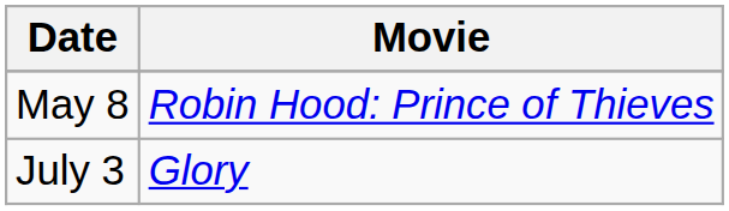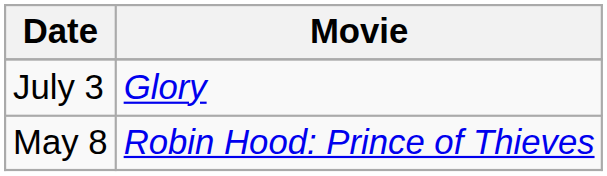 <table class="wikitable plainrowheaders">
 <tr>
 <th scope="col">Date</th>
 <th scope="col">Movie</th>
 </tr>
 <tr>
 </tr>
 <tr>
+<td>July 3</td>
+<td><em><a href='#'>Glory</a></em></td>
+</tr>
+<tr>
 <td>May 8</td>
 <td><em><a href='#'>Robin Hood: Prince of Thieves</a></em></td>
 </tr>
-<tr>
-<td>July 3</td>
-<td><em><a href='#'>Glory</a></em></td>
-</tr>
 </table>
